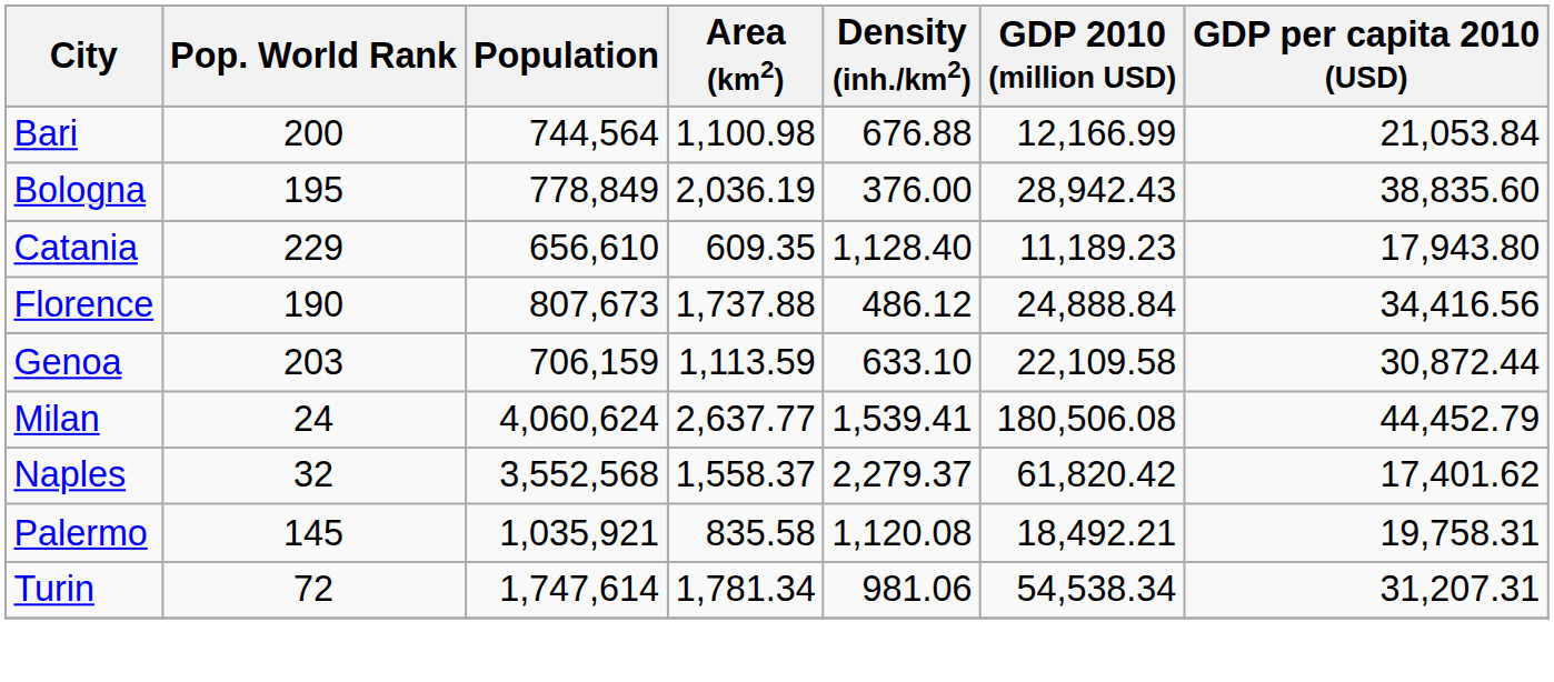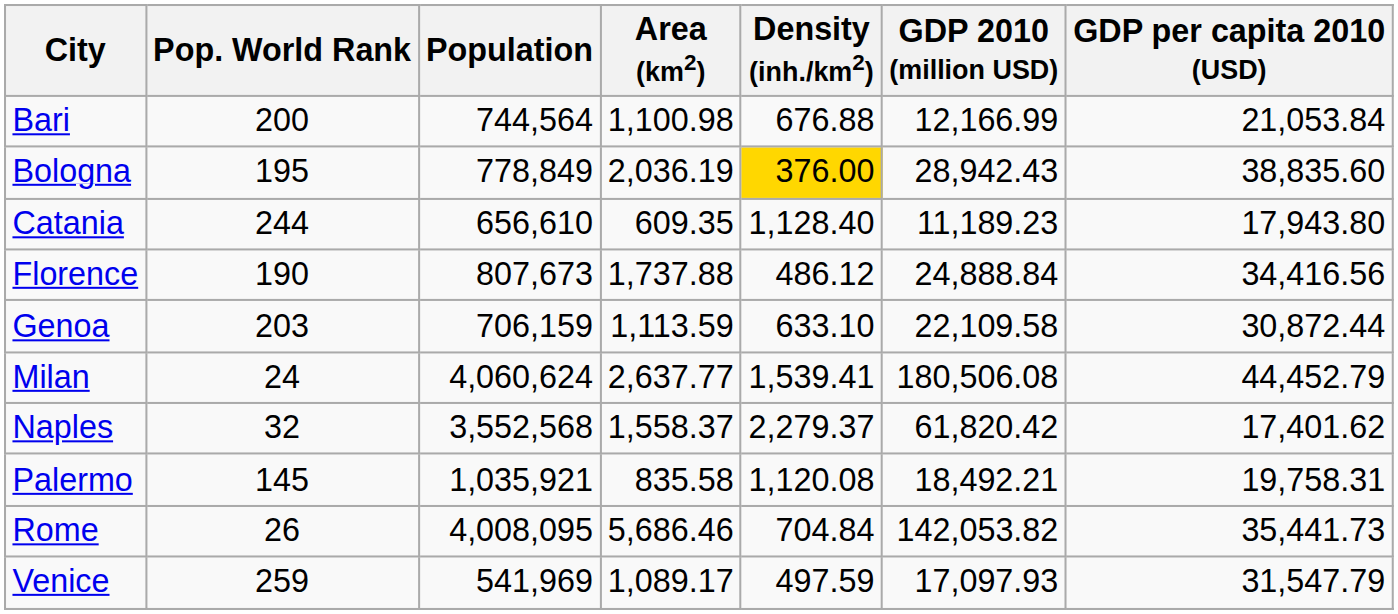 <table class="wikitable sortable" style="text-align:left;">
 <tr style="font-size:100%; text-align:center;">
 <th align=center>City</th>
 <th align=center>Pop. World Rank</th>
 <th align=center>Population</th>
 <th align=center>Area<br><small>(km<sup>2</sup>)</small></th>
 <th align=center>Density<br><small>(inh./km<sup>2</sup>)</small></th>
 <th align=center>GDP 2010<br><small>(million USD)</small></th>
 <th align=center>GDP per capita 2010<br><small>(USD)</small></th>
 </tr>
 <tr>
 <td><a href='#'>Bari</a></td>
 <td align=center>200</td>
 <td align=right>744,564</td>
 <td align=right>1,100.98</td>
 <td align=right>676.88</td>
 <td align=right>12,166.99</td>
 <td align=right>21,053.84</td>
 </tr>
 <tr>
 <td><a href='#'>Bologna</a></td>
 <td align=center>195</td>
 <td align=right>778,849</td>
 <td align=right>2,036.19</td>
-<td align=right>376.00</td>
+<td align=right style="background: gold;">376.00</td>
 <td align=right>28,942.43</td>
 <td align=right>38,835.60</td>
 </tr>
 <tr>
 <td><a href='#'>Catania</a></td>
-<td align=center>229</td>
+<td align=center>244</td>
 <td align=right>656,610</td>
 <td align=right>609.35</td>
 <td align=right>1,128.40</td>
 <td align=right>11,189.23</td>
 <td align=right>17,943.80</td>
 </tr>
 <tr>
 <td><a href='#'>Florence</a></td>
 <td align=center>190</td>
 <td align=right>807,673</td>
 <td align=right>1,737.88</td>
 <td align=right>486.12</td>
 <td align=right>24,888.84</td>
 <td align=right>34,416.56</td>
 </tr>
 <tr>
 <td><a href='#'>Genoa</a></td>
 <td align=center>203</td>
 <td align=right>706,159</td>
 <td align=right>1,113.59</td>
 <td align=right>633.10</td>
 <td align=right>22,109.58</td>
 <td align=right>30,872.44</td>
 </tr>
 <tr>
 <td><a href='#'>Milan</a></td>
 <td align=center>24</td>
 <td align=right>4,060,624</td>
 <td align=right>2,637.77</td>
 <td align=right>1,539.41</td>
 <td align=right>180,506.08</td>
 <td align=right>44,452.79</td>
 </tr>
 <tr>
 <td><a href='#'>Naples</a></td>
 <td align=center>32</td>
 <td align=right>3,552,568</td>
 <td align=right>1,558.37</td>
 <td align=right>2,279.37</td>
 <td align=right>61,820.42</td>
 <td align=right>17,401.62</td>
 </tr>
 <tr>
 <td><a href='#'>Palermo</a></td>
 <td align=center>145</td>
 <td align=right>1,035,921</td>
 <td align=right>835.58</td>
 <td align=right>1,120.08</td>
 <td align=right>18,492.21</td>
 <td align=right>19,758.31</td>
 </tr>
 <tr>
-<td><a href='#'>Turin</a></td>
-<td align=center>72</td>
-<td align=right>1,747,614</td>
-<td align=right>1,781.34</td>
-<td align=right>981.06</td>
-<td align=right>54,538.34</td>
-<td align=right>31,207.31</td>
+<td><a href='#'>Rome</a></td>
+<td align=center>26</td>
+<td align=right>4,008,095</td>
+<td align=right>5,686.46</td>
+<td align=right>704.84</td>
+<td align=right>142,053.82</td>
+<td align=right>35,441.73</td>
+</tr>
+<tr>
+<td><a href='#'>Venice</a></td>
+<td align=center>259</td>
+<td align=right>541,969</td>
+<td align=right>1,089.17</td>
+<td align=right>497.59</td>
+<td align=right>17,097.93</td>
+<td align=right>31,547.79</td>
 </tr>
 <tr>
 </tr>
 </table>
